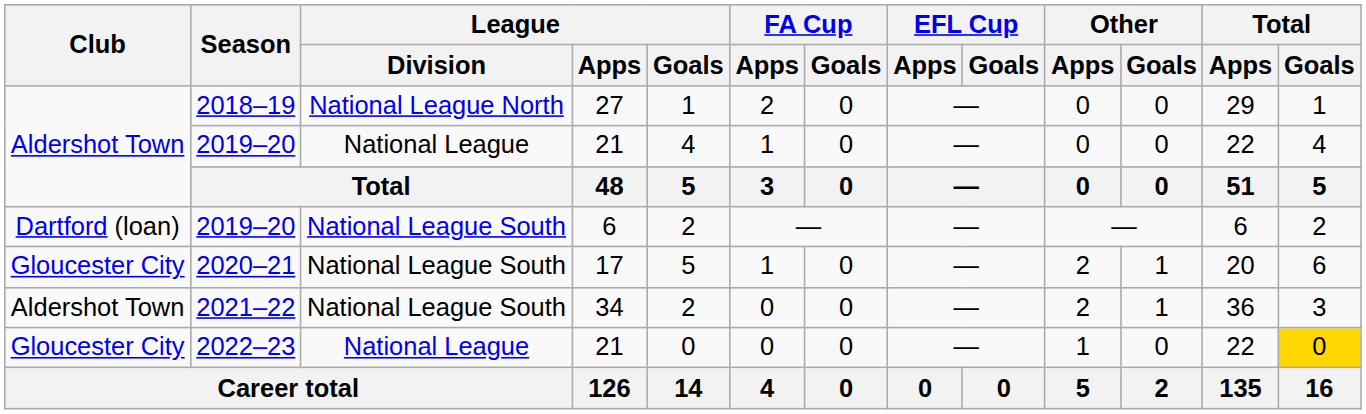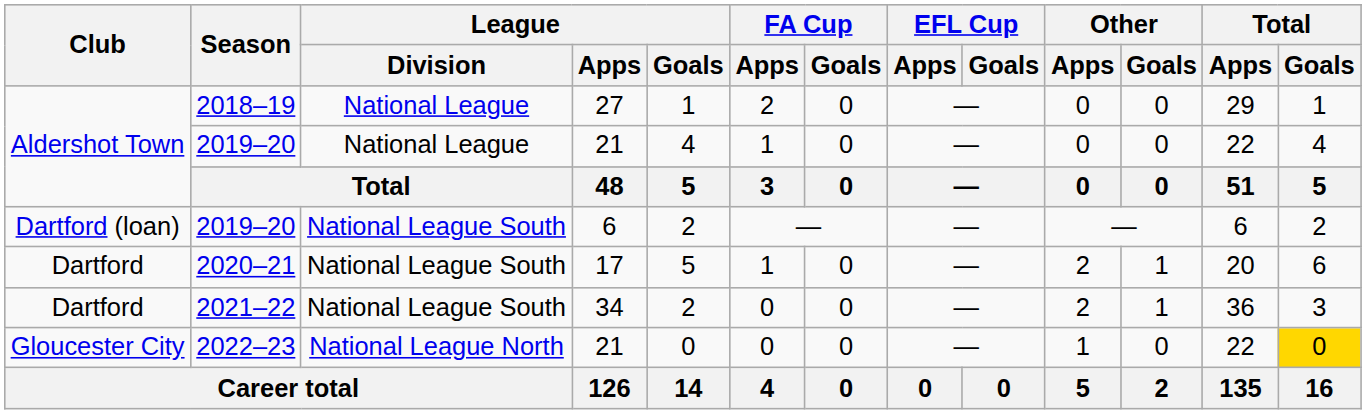 <table class="wikitable" style="text-align:center">
 <tr>
 <th rowspan="2">Club</th>
 <th rowspan="2">Season</th>
 <th colspan="3">League</th>
 <th colspan="2"><a href='#'>FA Cup</a></th>
 <th colspan="2"><a href='#'>EFL Cup</a></th>
 <th colspan="2">Other</th>
 <th colspan="2">Total</th>
 </tr>
 <tr>
 <th>Division</th>
 <th>Apps</th>
 <th>Goals</th>
 <th>Apps</th>
 <th>Goals</th>
 <th>Apps</th>
 <th>Goals</th>
 <th>Apps</th>
 <th>Goals</th>
 <th>Apps</th>
 <th>Goals</th>
 </tr>
 <tr>
 <td rowspan="3"><a href='#'>Aldershot Town</a></td>
 <td><a href='#'>2018–19</a></td>
-<td><a href='#'>National League North</a></td>
+<td><a href='#'>National League</a></td>
 <td>27</td>
 <td>1</td>
 <td>2</td>
 <td>0</td>
 <td colspan="2">—</td>
 <td>0</td>
 <td>0</td>
 <td>29</td>
 <td>1</td>
 </tr>
 <tr>
 <td><a href='#'>2019–20</a></td>
 <td>National League</td>
 <td>21</td>
 <td>4</td>
 <td>1</td>
 <td>0</td>
 <td colspan="2">—</td>
 <td>0</td>
 <td>0</td>
 <td>22</td>
 <td>4</td>
 </tr>
 <tr>
 <th colspan=2>Total</th>
 <th>48</th>
 <th>5</th>
 <th>3</th>
 <th>0</th>
 <th colspan="2">—</th>
 <th>0</th>
 <th>0</th>
 <th>51</th>
 <th>5</th>
 </tr>
 <tr>
 <td rowspan="1"><a href='#'>Dartford</a> (loan)</td>
 <td><a href='#'>2019–20</a></td>
 <td><a href='#'>National League South</a></td>
 <td>6</td>
 <td>2</td>
 <td colspan="2">—</td>
 <td colspan="2">—</td>
 <td colspan="2">—</td>
 <td>6</td>
 <td>2</td>
 </tr>
 <tr>
-<td rowspan="1"><a href='#'>Gloucester City</a></td>
+<td rowspan="1">Dartford</td>
 <td><a href='#'>2020–21</a></td>
 <td>National League South</td>
 <td>17</td>
 <td>5</td>
 <td>1</td>
 <td>0</td>
 <td colspan="2">—</td>
 <td>2</td>
 <td>1</td>
 <td>20</td>
 <td>6</td>
 </tr>
 <tr>
-<td rowspan="1">Aldershot Town</td>
+<td rowspan="1">Dartford</td>
 <td><a href='#'>2021–22</a></td>
 <td>National League South</td>
 <td>34</td>
 <td>2</td>
 <td>0</td>
 <td>0</td>
 <td colspan="2">—</td>
 <td>2</td>
 <td>1</td>
 <td>36</td>
 <td>3</td>
 </tr>
 <tr>
 <td rowspan="1"><a href='#'>Gloucester City</a></td>
 <td><a href='#'>2022–23</a></td>
-<td><a href='#'>National League</a></td>
+<td><a href='#'>National League North</a></td>
 <td>21</td>
 <td>0</td>
 <td>0</td>
 <td>0</td>
 <td colspan="2">—</td>
 <td>1</td>
 <td>0</td>
 <td>22</td>
 <td style="background: gold;">0</td>
 </tr>
 <tr>
 <th colspan=3>Career total</th>
 <th>126</th>
 <th>14</th>
 <th>4</th>
 <th>0</th>
 <th>0</th>
 <th>0</th>
 <th>5</th>
 <th>2</th>
 <th>135</th>
 <th>16</th>
 </tr>
 </table>
